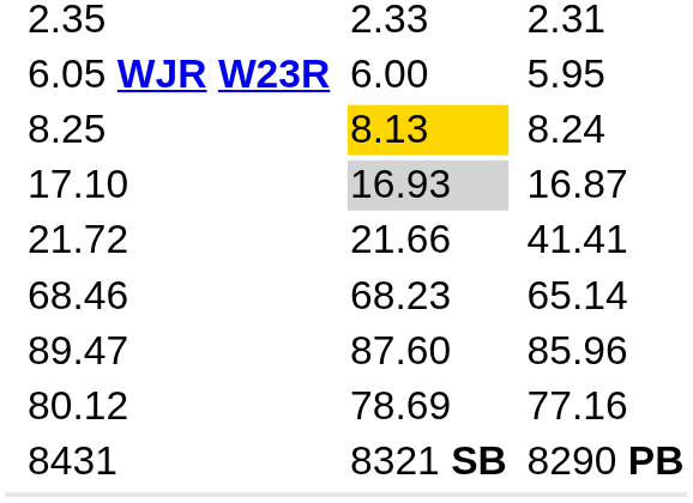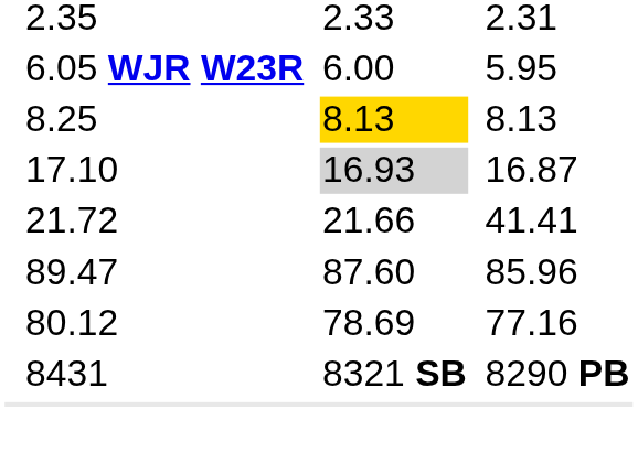 <table>
 <tr>
 <td></td>
 <td></td>
 <td>2.35</td>
 <td></td>
 <td>2.33</td>
 <td></td>
 <td>2.31</td>
 </tr>
 <tr>
 <td></td>
 <td></td>
 <td>6.05 <strong><a href='#'>WJR</a> <a href='#'>W23R</a></strong></td>
 <td></td>
 <td>6.00</td>
 <td></td>
 <td>5.95</td>
 </tr>
 <tr>
 <td></td>
 <td></td>
 <td>8.25</td>
 <td></td>
 <td style="background: gold;">8.13</td>
 <td></td>
-<td>8.24</td>
+<td>8.13</td>
 </tr>
 <tr>
 <td></td>
 <td></td>
 <td>17.10</td>
 <td></td>
 <td style="background: lightgrey;">16.93</td>
 <td></td>
 <td>16.87</td>
 </tr>
 <tr>
 <td></td>
 <td></td>
 <td>21.72</td>
 <td></td>
 <td>21.66</td>
 <td></td>
 <td>41.41</td>
-</tr>
-<tr>
-<td></td>
-<td></td>
-<td>68.46</td>
-<td></td>
-<td>68.23</td>
-<td></td>
-<td>65.14</td>
 </tr>
 <tr>
 <td></td>
 <td></td>
 <td>89.47</td>
 <td></td>
 <td>87.60</td>
 <td></td>
 <td>85.96</td>
 </tr>
 <tr>
 <td></td>
 <td></td>
 <td>80.12</td>
 <td></td>
 <td>78.69</td>
 <td></td>
 <td>77.16</td>
 </tr>
 <tr>
 <td></td>
 <td></td>
 <td>8431</td>
 <td></td>
 <td>8321 <strong>SB</strong></td>
 <td></td>
 <td>8290 <strong>PB</strong></td>
 </tr>
 <tr bgcolor=e8e8e8>
 <td colspan=7></td>
 </tr>
 </table>
